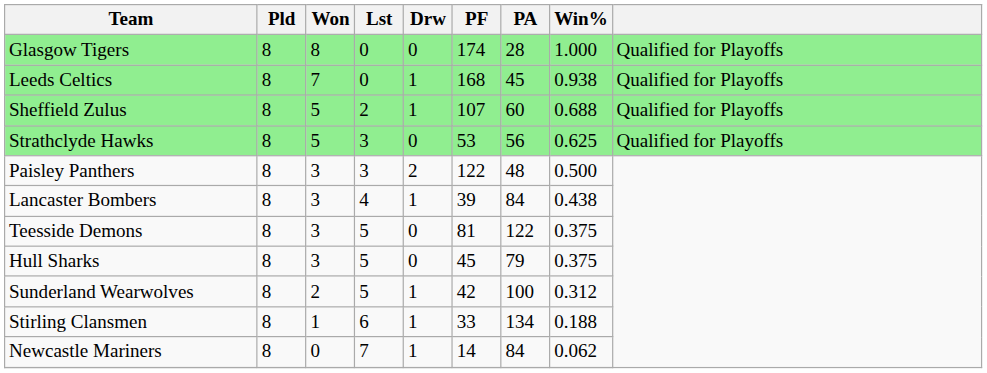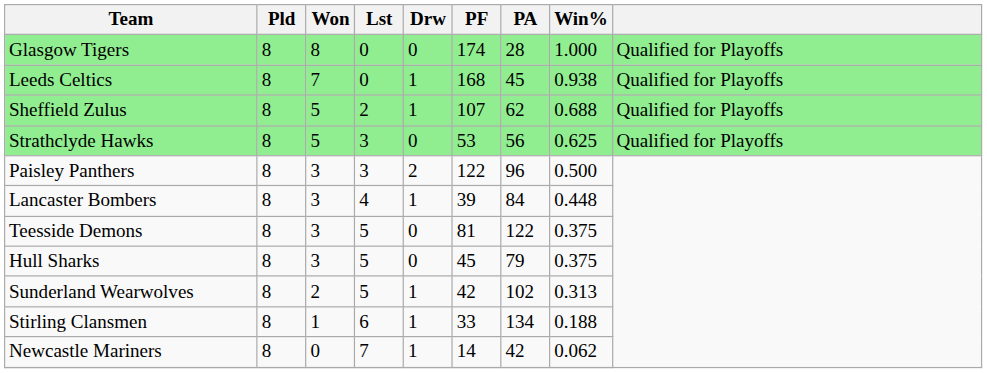 <table class="wikitable" width=65%">
 <tr>
 <th width=26%>Team</th>
 <th width=5%>Pld</th>
 <th width=5%>Won</th>
 <th width=5%>Lst</th>
 <th width=5%>Drw</th>
 <th width=5%>PF</th>
 <th width=5%>PA</th>
 <th width=6%>Win%</th>
 <th width=38%></th>
 </tr>
 <tr style="background:lightgreen">
 <td>Glasgow Tigers</td>
 <td>8</td>
 <td>8</td>
 <td>0</td>
 <td>0</td>
 <td>174</td>
 <td>28</td>
 <td>1.000</td>
 <td>Qualified for Playoffs</td>
 </tr>
 <tr style="background:lightgreen">
 <td>Leeds Celtics</td>
 <td>8</td>
 <td>7</td>
 <td>0</td>
 <td>1</td>
 <td>168</td>
 <td>45</td>
 <td>0.938</td>
 <td>Qualified for Playoffs</td>
 </tr>
 <tr style="background:lightgreen">
 <td>Sheffield Zulus</td>
 <td>8</td>
 <td>5</td>
 <td>2</td>
 <td>1</td>
 <td>107</td>
-<td>60</td>
+<td>62</td>
 <td>0.688</td>
 <td>Qualified for Playoffs</td>
 </tr>
 <tr style="background:lightgreen">
 <td>Strathclyde Hawks</td>
 <td>8</td>
 <td>5</td>
 <td>3</td>
 <td>0</td>
 <td>53</td>
 <td>56</td>
 <td>0.625</td>
 <td>Qualified for Playoffs</td>
 </tr>
 <tr>
 <td>Paisley Panthers</td>
 <td>8</td>
 <td>3</td>
 <td>3</td>
 <td>2</td>
 <td>122</td>
-<td>48</td>
+<td>96</td>
 <td>0.500</td>
 </tr>
 <tr>
 <td>Lancaster Bombers</td>
 <td>8</td>
 <td>3</td>
 <td>4</td>
 <td>1</td>
 <td>39</td>
 <td>84</td>
-<td>0.438</td>
+<td>0.448</td>
 </tr>
 <tr>
 <td>Teesside Demons</td>
 <td>8</td>
 <td>3</td>
 <td>5</td>
 <td>0</td>
 <td>81</td>
 <td>122</td>
 <td>0.375</td>
 </tr>
 <tr>
 <td>Hull Sharks</td>
 <td>8</td>
 <td>3</td>
 <td>5</td>
 <td>0</td>
 <td>45</td>
 <td>79</td>
 <td>0.375</td>
 </tr>
 <tr>
 <td>Sunderland Wearwolves</td>
 <td>8</td>
 <td>2</td>
 <td>5</td>
 <td>1</td>
 <td>42</td>
-<td>100</td>
-<td>0.312</td>
+<td>102</td>
+<td>0.313</td>
 </tr>
 <tr>
 <td>Stirling Clansmen</td>
 <td>8</td>
 <td>1</td>
 <td>6</td>
 <td>1</td>
 <td>33</td>
 <td>134</td>
 <td>0.188</td>
 </tr>
 <tr>
 <td>Newcastle Mariners</td>
 <td>8</td>
 <td>0</td>
 <td>7</td>
 <td>1</td>
 <td>14</td>
-<td>84</td>
+<td>42</td>
 <td>0.062</td>
 </tr>
 <tr>
 </tr>
 </table>
